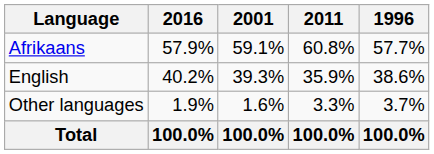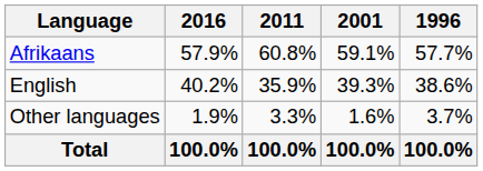 <table class="wikitable sortable">
 <tr>
 <th>Language</th>
 <th>2016</th>
+<th>2011</th>
 <th>2001</th>
-<th>2011</th>
 <th>1996</th>
 </tr>
 <tr>
 <td><a href='#'>Afrikaans</a></td>
 <td align=right>57.9%</td>
+<td align=right>60.8%</td>
 <td align=right>59.1%</td>
-<td align=right>60.8%</td>
 <td align=right>57.7%</td>
 </tr>
 <tr>
 <td>English</td>
 <td align=right>40.2%</td>
+<td align=right>35.9%</td>
 <td align=right>39.3%</td>
-<td align=right>35.9%</td>
 <td align=right>38.6%</td>
 </tr>
 <tr>
 <td>Other languages</td>
 <td align=right>1.9%</td>
+<td align =right>3.3%</td>
 <td align=right>1.6%</td>
-<td align =right>3.3%</td>
 <td align=right>3.7%</td>
 </tr>
 <tr>
 <th>Total</th>
 <th align=right>100.0%</th>
 <th align=right>100.0%</th>
 <th align=right>100.0%</th>
 <th align=right>100.0%</th>
 </tr>
 </table>
